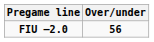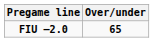 <table class="wikitable">
 <tr align="center">
 <th style=>Pregame line</th>
 <th style=>Over/under</th>
 </tr>
 <tr align="center">
 <td><strong>FIU –2.0</strong></td>
-<td><strong>56</strong></td>
+<td><strong>65</strong></td>
 </tr>
 </table>
